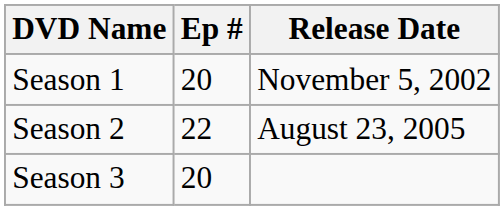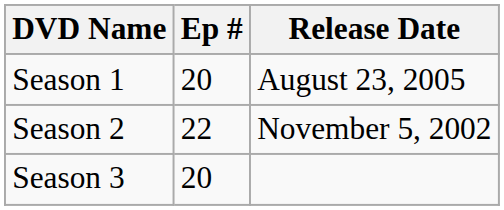 <table class="wikitable">
 <tr>
 <th>DVD Name</th>
 <th>Ep #</th>
 <th>Release Date</th>
 </tr>
 <tr>
 <td>Season 1</td>
 <td>20</td>
-<td>November 5, 2002</td>
+<td>August 23, 2005</td>
 </tr>
 <tr>
 <td>Season 2</td>
 <td>22</td>
-<td>August 23, 2005</td>
+<td>November 5, 2002</td>
 </tr>
 <tr>
 <td>Season 3</td>
 <td>20</td>
 <td></td>
 </tr>
 </table>
